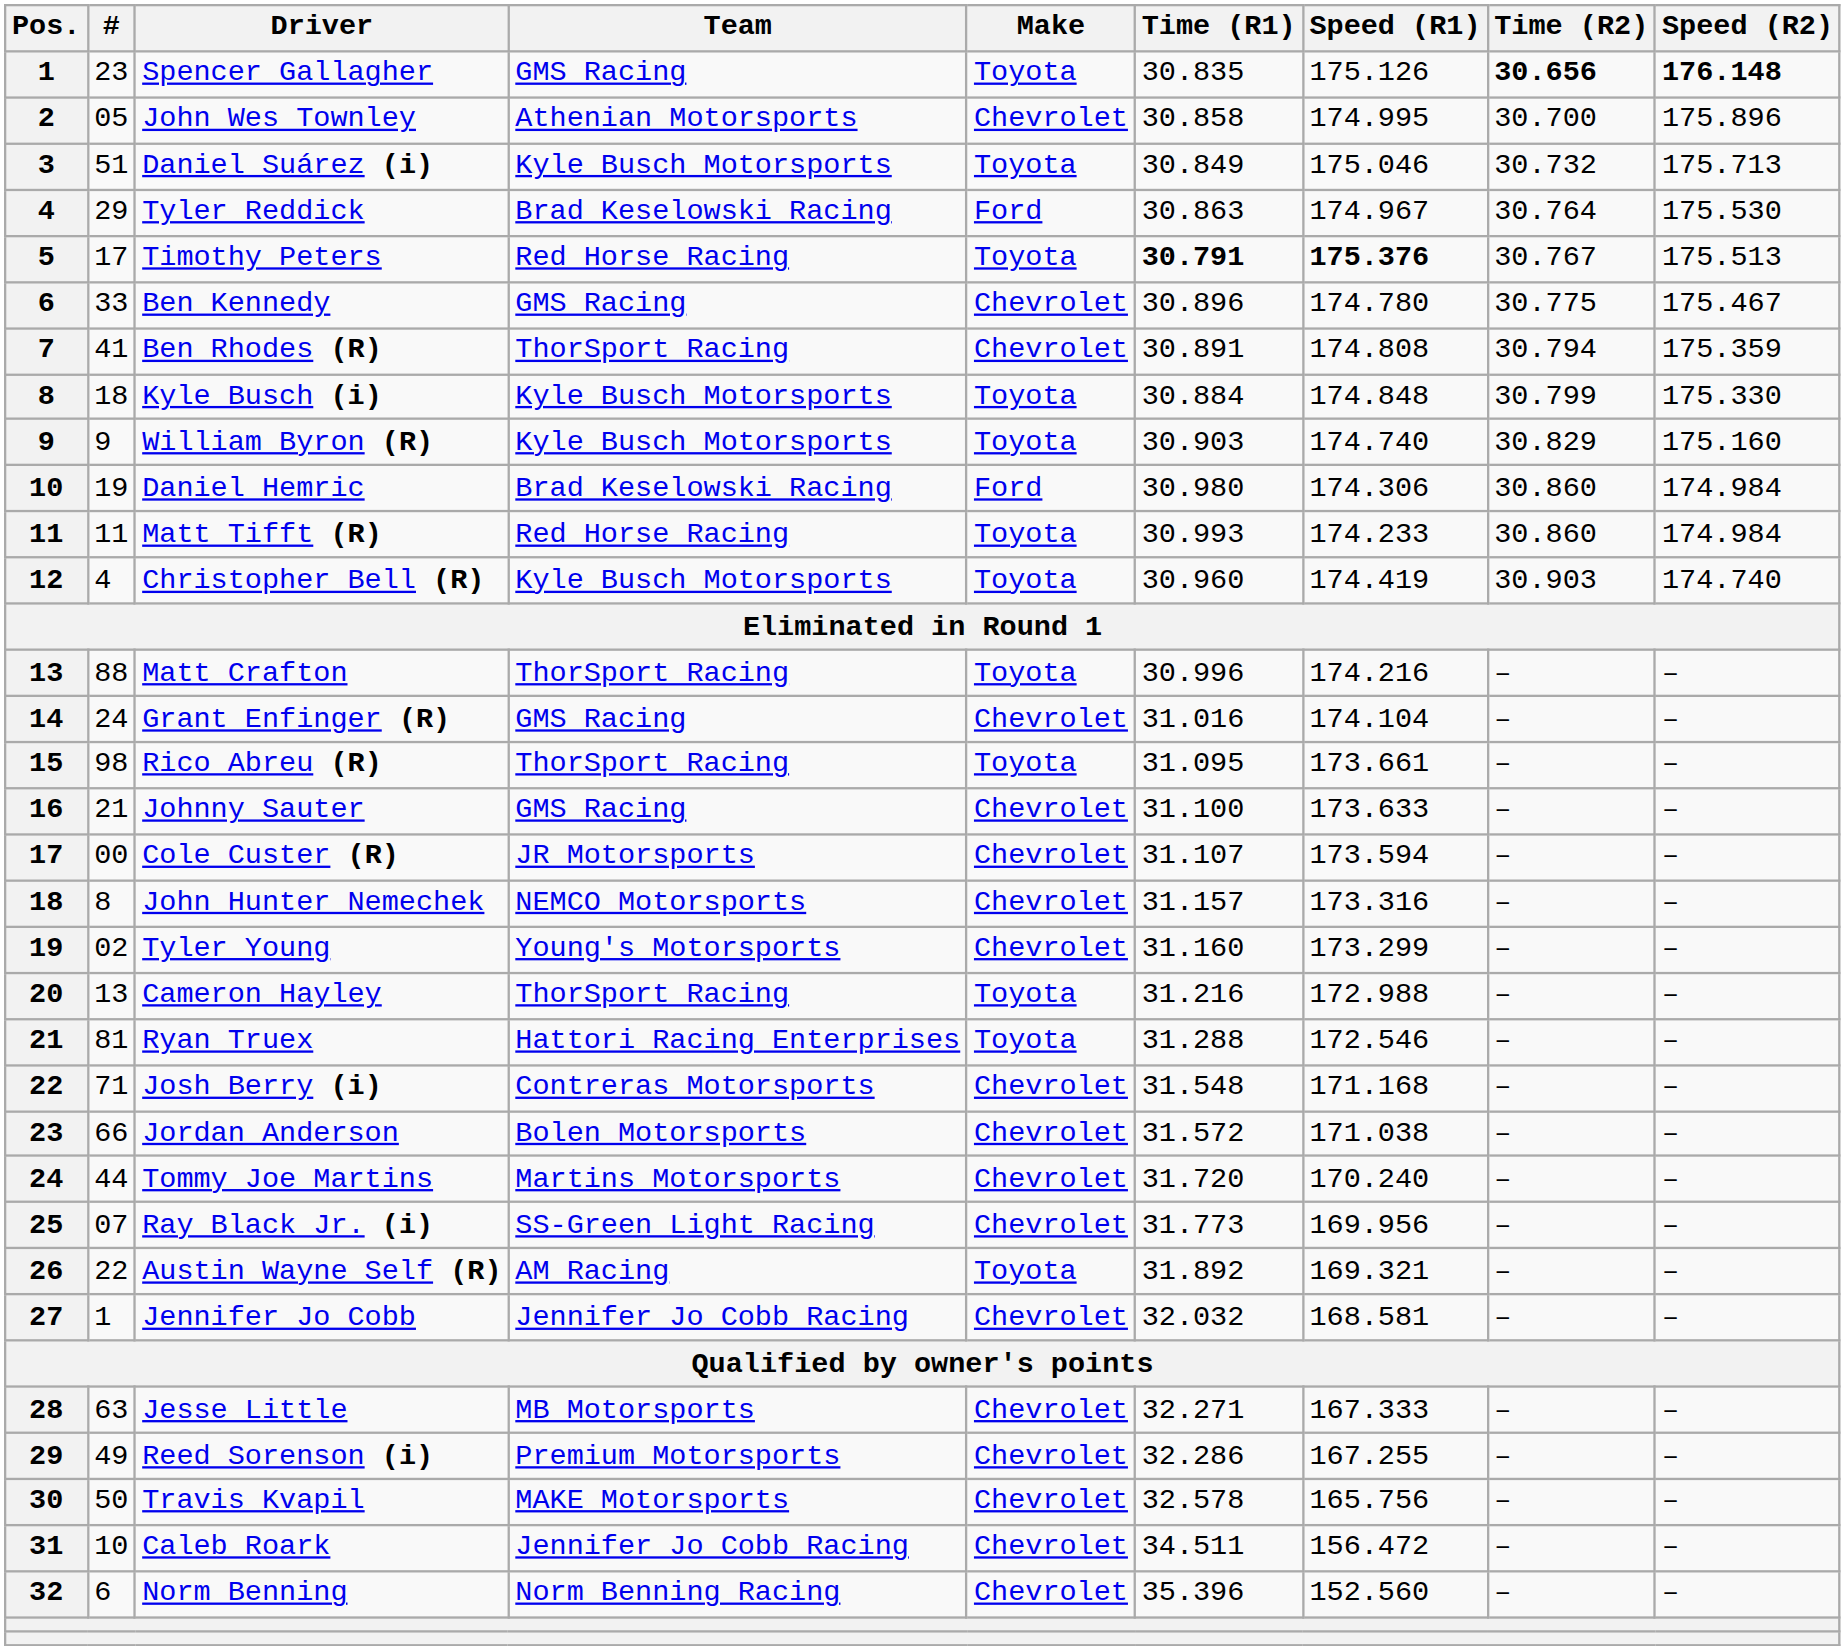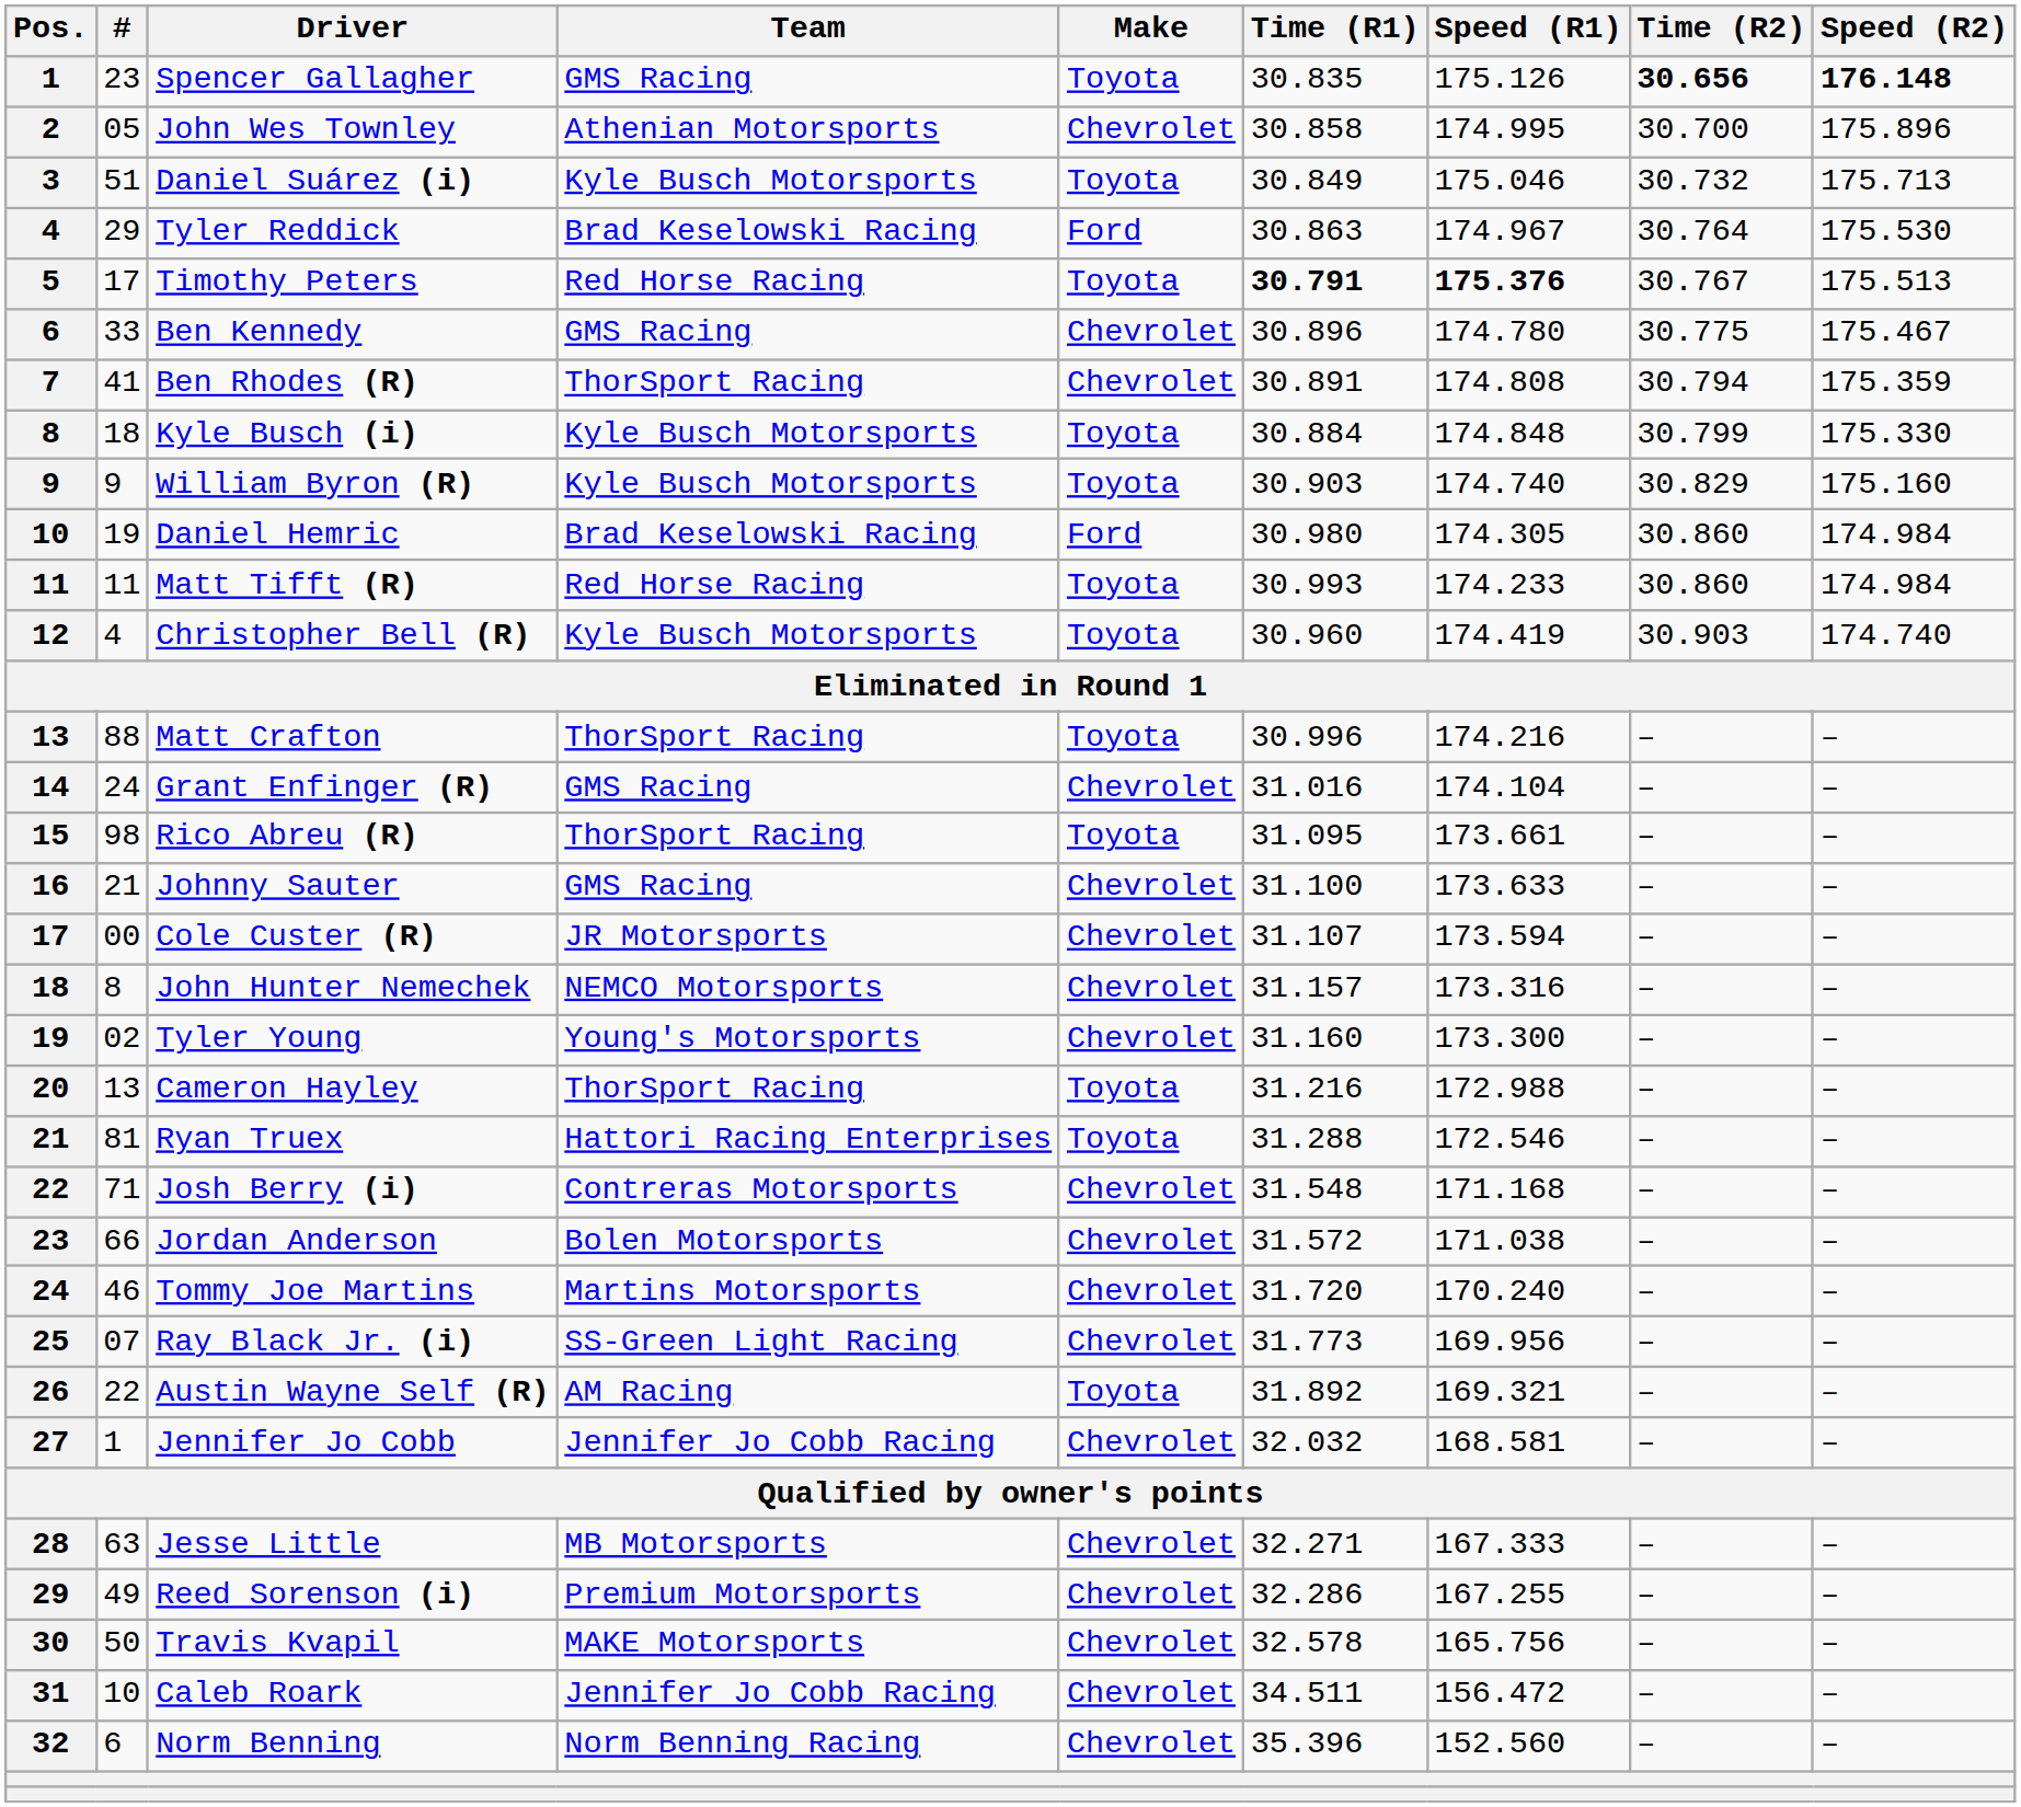 <table class="wikitable" style="font-size:95%">
 <tr>
 <th>Pos.</th>
 <th>#</th>
 <th>Driver</th>
 <th>Team</th>
 <th>Make</th>
 <th>Time (R1)</th>
 <th>Speed (R1)</th>
 <th>Time (R2)</th>
 <th>Speed (R2)</th>
 </tr>
 <tr>
 <th>1</th>
 <td>23</td>
 <td><a href='#'>Spencer Gallagher</a></td>
 <td><a href='#'>GMS Racing</a></td>
 <td><a href='#'>Toyota</a></td>
 <td>30.835</td>
 <td>175.126</td>
 <td><strong>30.656</strong></td>
 <td><strong>176.148</strong></td>
 </tr>
 <tr>
 <th>2</th>
 <td>05</td>
 <td><a href='#'>John Wes Townley</a></td>
 <td><a href='#'>Athenian Motorsports</a></td>
 <td><a href='#'>Chevrolet</a></td>
 <td>30.858</td>
 <td>174.995</td>
 <td>30.700</td>
 <td>175.896</td>
 </tr>
 <tr>
 <th>3</th>
 <td>51</td>
 <td><a href='#'>Daniel Suárez</a> <strong>(i)</strong></td>
 <td><a href='#'>Kyle Busch Motorsports</a></td>
 <td><a href='#'>Toyota</a></td>
 <td>30.849</td>
 <td>175.046</td>
 <td>30.732</td>
 <td>175.713</td>
 </tr>
 <tr>
 <th>4</th>
 <td>29</td>
 <td><a href='#'>Tyler Reddick</a></td>
 <td><a href='#'>Brad Keselowski Racing</a></td>
 <td><a href='#'>Ford</a></td>
 <td>30.863</td>
 <td>174.967</td>
 <td>30.764</td>
 <td>175.530</td>
 </tr>
 <tr>
 <th>5</th>
 <td>17</td>
 <td><a href='#'>Timothy Peters</a></td>
 <td><a href='#'>Red Horse Racing</a></td>
 <td><a href='#'>Toyota</a></td>
 <td><strong>30.791</strong></td>
 <td><strong>175.376</strong></td>
 <td>30.767</td>
 <td>175.513</td>
 </tr>
 <tr>
 <th>6</th>
 <td>33</td>
 <td><a href='#'>Ben Kennedy</a></td>
 <td><a href='#'>GMS Racing</a></td>
 <td><a href='#'>Chevrolet</a></td>
 <td>30.896</td>
 <td>174.780</td>
 <td>30.775</td>
 <td>175.467</td>
 </tr>
 <tr>
 <th>7</th>
 <td>41</td>
 <td><a href='#'>Ben Rhodes</a> <strong>(R)</strong></td>
 <td><a href='#'>ThorSport Racing</a></td>
 <td><a href='#'>Chevrolet</a></td>
 <td>30.891</td>
 <td>174.808</td>
 <td>30.794</td>
 <td>175.359</td>
 </tr>
 <tr>
 <th>8</th>
 <td>18</td>
 <td><a href='#'>Kyle Busch</a> <strong>(i)</strong></td>
 <td><a href='#'>Kyle Busch Motorsports</a></td>
 <td><a href='#'>Toyota</a></td>
 <td>30.884</td>
 <td>174.848</td>
 <td>30.799</td>
 <td>175.330</td>
 </tr>
 <tr>
 <th>9</th>
 <td>9</td>
 <td><a href='#'>William Byron</a> <strong>(R)</strong></td>
 <td><a href='#'>Kyle Busch Motorsports</a></td>
 <td><a href='#'>Toyota</a></td>
 <td>30.903</td>
 <td>174.740</td>
 <td>30.829</td>
 <td>175.160</td>
 </tr>
 <tr>
 <th>10</th>
 <td>19</td>
 <td><a href='#'>Daniel Hemric</a></td>
 <td><a href='#'>Brad Keselowski Racing</a></td>
 <td><a href='#'>Ford</a></td>
 <td>30.980</td>
-<td>174.306</td>
+<td>174.305</td>
 <td>30.860</td>
 <td>174.984</td>
 </tr>
 <tr>
 <th>11</th>
 <td>11</td>
 <td><a href='#'>Matt Tifft</a> <strong>(R)</strong></td>
 <td><a href='#'>Red Horse Racing</a></td>
 <td><a href='#'>Toyota</a></td>
 <td>30.993</td>
 <td>174.233</td>
 <td>30.860</td>
 <td>174.984</td>
 </tr>
 <tr>
 <th>12</th>
 <td>4</td>
 <td><a href='#'>Christopher Bell</a> <strong>(R)</strong></td>
 <td><a href='#'>Kyle Busch Motorsports</a></td>
 <td><a href='#'>Toyota</a></td>
 <td>30.960</td>
 <td>174.419</td>
 <td>30.903</td>
 <td>174.740</td>
 </tr>
 <tr>
 <th colspan="9">Eliminated in Round 1</th>
 </tr>
 <tr>
 <th>13</th>
 <td>88</td>
 <td><a href='#'>Matt Crafton</a></td>
 <td><a href='#'>ThorSport Racing</a></td>
 <td><a href='#'>Toyota</a></td>
 <td>30.996</td>
 <td>174.216</td>
 <td>–</td>
 <td>–</td>
 </tr>
 <tr>
 <th>14</th>
 <td>24</td>
 <td><a href='#'>Grant Enfinger</a> <strong>(R)</strong></td>
 <td><a href='#'>GMS Racing</a></td>
 <td><a href='#'>Chevrolet</a></td>
 <td>31.016</td>
 <td>174.104</td>
 <td>–</td>
 <td>–</td>
 </tr>
 <tr>
 <th>15</th>
 <td>98</td>
 <td><a href='#'>Rico Abreu</a> <strong>(R)</strong></td>
 <td><a href='#'>ThorSport Racing</a></td>
 <td><a href='#'>Toyota</a></td>
 <td>31.095</td>
 <td>173.661</td>
 <td>–</td>
 <td>–</td>
 </tr>
 <tr>
 <th>16</th>
 <td>21</td>
 <td><a href='#'>Johnny Sauter</a></td>
 <td><a href='#'>GMS Racing</a></td>
 <td><a href='#'>Chevrolet</a></td>
 <td>31.100</td>
 <td>173.633</td>
 <td>–</td>
 <td>–</td>
 </tr>
 <tr>
 <th>17</th>
 <td>00</td>
 <td><a href='#'>Cole Custer</a> <strong>(R)</strong></td>
 <td><a href='#'>JR Motorsports</a></td>
 <td><a href='#'>Chevrolet</a></td>
 <td>31.107</td>
 <td>173.594</td>
 <td>–</td>
 <td>–</td>
 </tr>
 <tr>
 <th>18</th>
 <td>8</td>
 <td><a href='#'>John Hunter Nemechek</a></td>
 <td><a href='#'>NEMCO Motorsports</a></td>
 <td><a href='#'>Chevrolet</a></td>
 <td>31.157</td>
 <td>173.316</td>
 <td>–</td>
 <td>–</td>
 </tr>
 <tr>
 <th>19</th>
 <td>02</td>
 <td><a href='#'>Tyler Young</a></td>
 <td><a href='#'>Young's Motorsports</a></td>
 <td><a href='#'>Chevrolet</a></td>
 <td>31.160</td>
-<td>173.299</td>
+<td>173.300</td>
 <td>–</td>
 <td>–</td>
 </tr>
 <tr>
 <th>20</th>
 <td>13</td>
 <td><a href='#'>Cameron Hayley</a></td>
 <td><a href='#'>ThorSport Racing</a></td>
 <td><a href='#'>Toyota</a></td>
 <td>31.216</td>
 <td>172.988</td>
 <td>–</td>
 <td>–</td>
 </tr>
 <tr>
 <th>21</th>
 <td>81</td>
 <td><a href='#'>Ryan Truex</a></td>
 <td><a href='#'>Hattori Racing Enterprises</a></td>
 <td><a href='#'>Toyota</a></td>
 <td>31.288</td>
 <td>172.546</td>
 <td>–</td>
 <td>–</td>
 </tr>
 <tr>
 <th>22</th>
 <td>71</td>
 <td><a href='#'>Josh Berry</a> <strong>(i)</strong></td>
 <td><a href='#'>Contreras Motorsports</a></td>
 <td><a href='#'>Chevrolet</a></td>
 <td>31.548</td>
 <td>171.168</td>
 <td>–</td>
 <td>–</td>
 </tr>
 <tr>
 <th>23</th>
 <td>66</td>
 <td><a href='#'>Jordan Anderson</a></td>
 <td><a href='#'>Bolen Motorsports</a></td>
 <td><a href='#'>Chevrolet</a></td>
 <td>31.572</td>
 <td>171.038</td>
 <td>–</td>
 <td>–</td>
 </tr>
 <tr>
 <th>24</th>
-<td>44</td>
+<td>46</td>
 <td><a href='#'>Tommy Joe Martins</a></td>
 <td><a href='#'>Martins Motorsports</a></td>
 <td><a href='#'>Chevrolet</a></td>
 <td>31.720</td>
 <td>170.240</td>
 <td>–</td>
 <td>–</td>
 </tr>
 <tr>
 <th>25</th>
 <td>07</td>
 <td><a href='#'>Ray Black Jr.</a> <strong>(i)</strong></td>
 <td><a href='#'>SS-Green Light Racing</a></td>
 <td><a href='#'>Chevrolet</a></td>
 <td>31.773</td>
 <td>169.956</td>
 <td>–</td>
 <td>–</td>
 </tr>
 <tr>
 <th>26</th>
 <td>22</td>
 <td><a href='#'>Austin Wayne Self</a> <strong>(R)</strong></td>
 <td><a href='#'>AM Racing</a></td>
 <td><a href='#'>Toyota</a></td>
 <td>31.892</td>
 <td>169.321</td>
 <td>–</td>
 <td>–</td>
 </tr>
 <tr>
 <th>27</th>
 <td>1</td>
 <td><a href='#'>Jennifer Jo Cobb</a></td>
 <td><a href='#'>Jennifer Jo Cobb Racing</a></td>
 <td><a href='#'>Chevrolet</a></td>
 <td>32.032</td>
 <td>168.581</td>
 <td>–</td>
 <td>–</td>
 </tr>
 <tr>
 <th colspan="9">Qualified by owner's points</th>
 </tr>
 <tr>
 <th>28</th>
 <td>63</td>
 <td><a href='#'>Jesse Little</a></td>
 <td><a href='#'>MB Motorsports</a></td>
 <td><a href='#'>Chevrolet</a></td>
 <td>32.271</td>
 <td>167.333</td>
 <td>–</td>
 <td>–</td>
 </tr>
 <tr>
 <th>29</th>
 <td>49</td>
 <td><a href='#'>Reed Sorenson</a> <strong>(i)</strong></td>
 <td><a href='#'>Premium Motorsports</a></td>
 <td><a href='#'>Chevrolet</a></td>
 <td>32.286</td>
 <td>167.255</td>
 <td>–</td>
 <td>–</td>
 </tr>
 <tr>
 <th>30</th>
 <td>50</td>
 <td><a href='#'>Travis Kvapil</a></td>
 <td><a href='#'>MAKE Motorsports</a></td>
 <td><a href='#'>Chevrolet</a></td>
 <td>32.578</td>
 <td>165.756</td>
 <td>–</td>
 <td>–</td>
 </tr>
 <tr>
 <th>31</th>
 <td>10</td>
 <td><a href='#'>Caleb Roark</a></td>
 <td><a href='#'>Jennifer Jo Cobb Racing</a></td>
 <td><a href='#'>Chevrolet</a></td>
 <td>34.511</td>
 <td>156.472</td>
 <td>–</td>
 <td>–</td>
 </tr>
 <tr>
 <th>32</th>
 <td>6</td>
 <td><a href='#'>Norm Benning</a></td>
 <td><a href='#'>Norm Benning Racing</a></td>
 <td><a href='#'>Chevrolet</a></td>
 <td>35.396</td>
 <td>152.560</td>
 <td>–</td>
 <td>–</td>
 </tr>
 <tr>
 <th colspan="9"></th>
 </tr>
 <tr>
 <th colspan="9"></th>
 </tr>
 </table>
